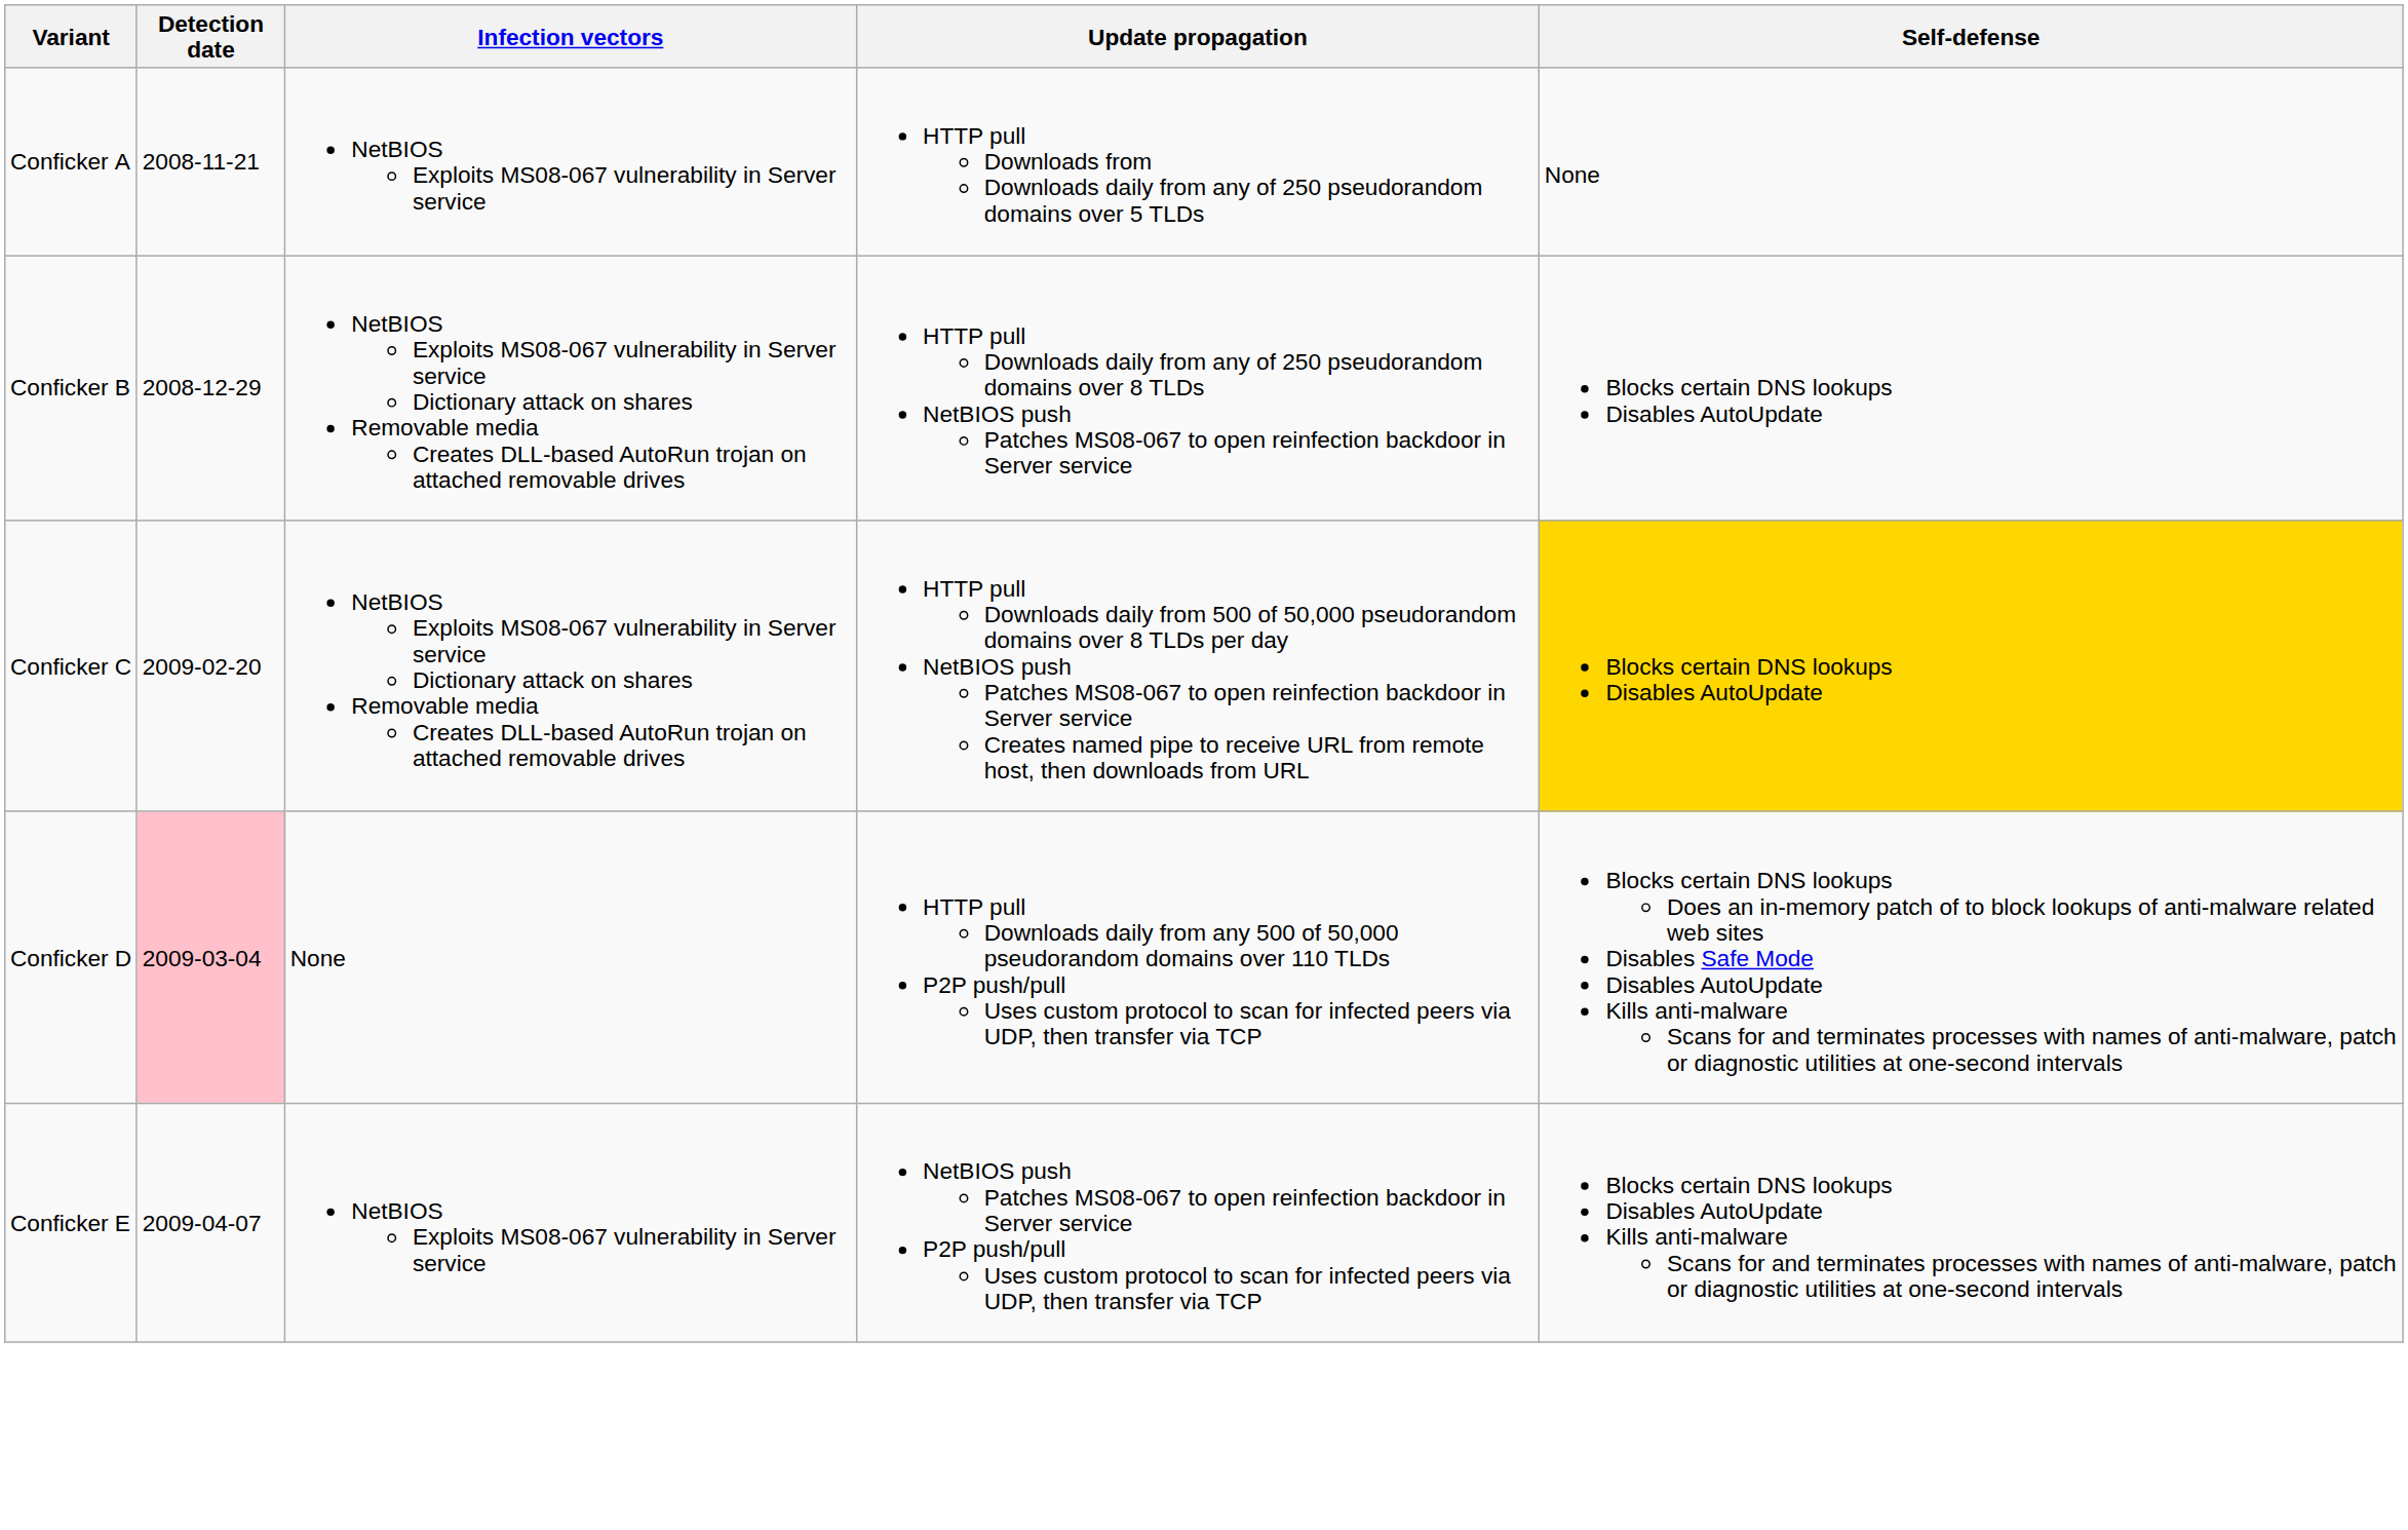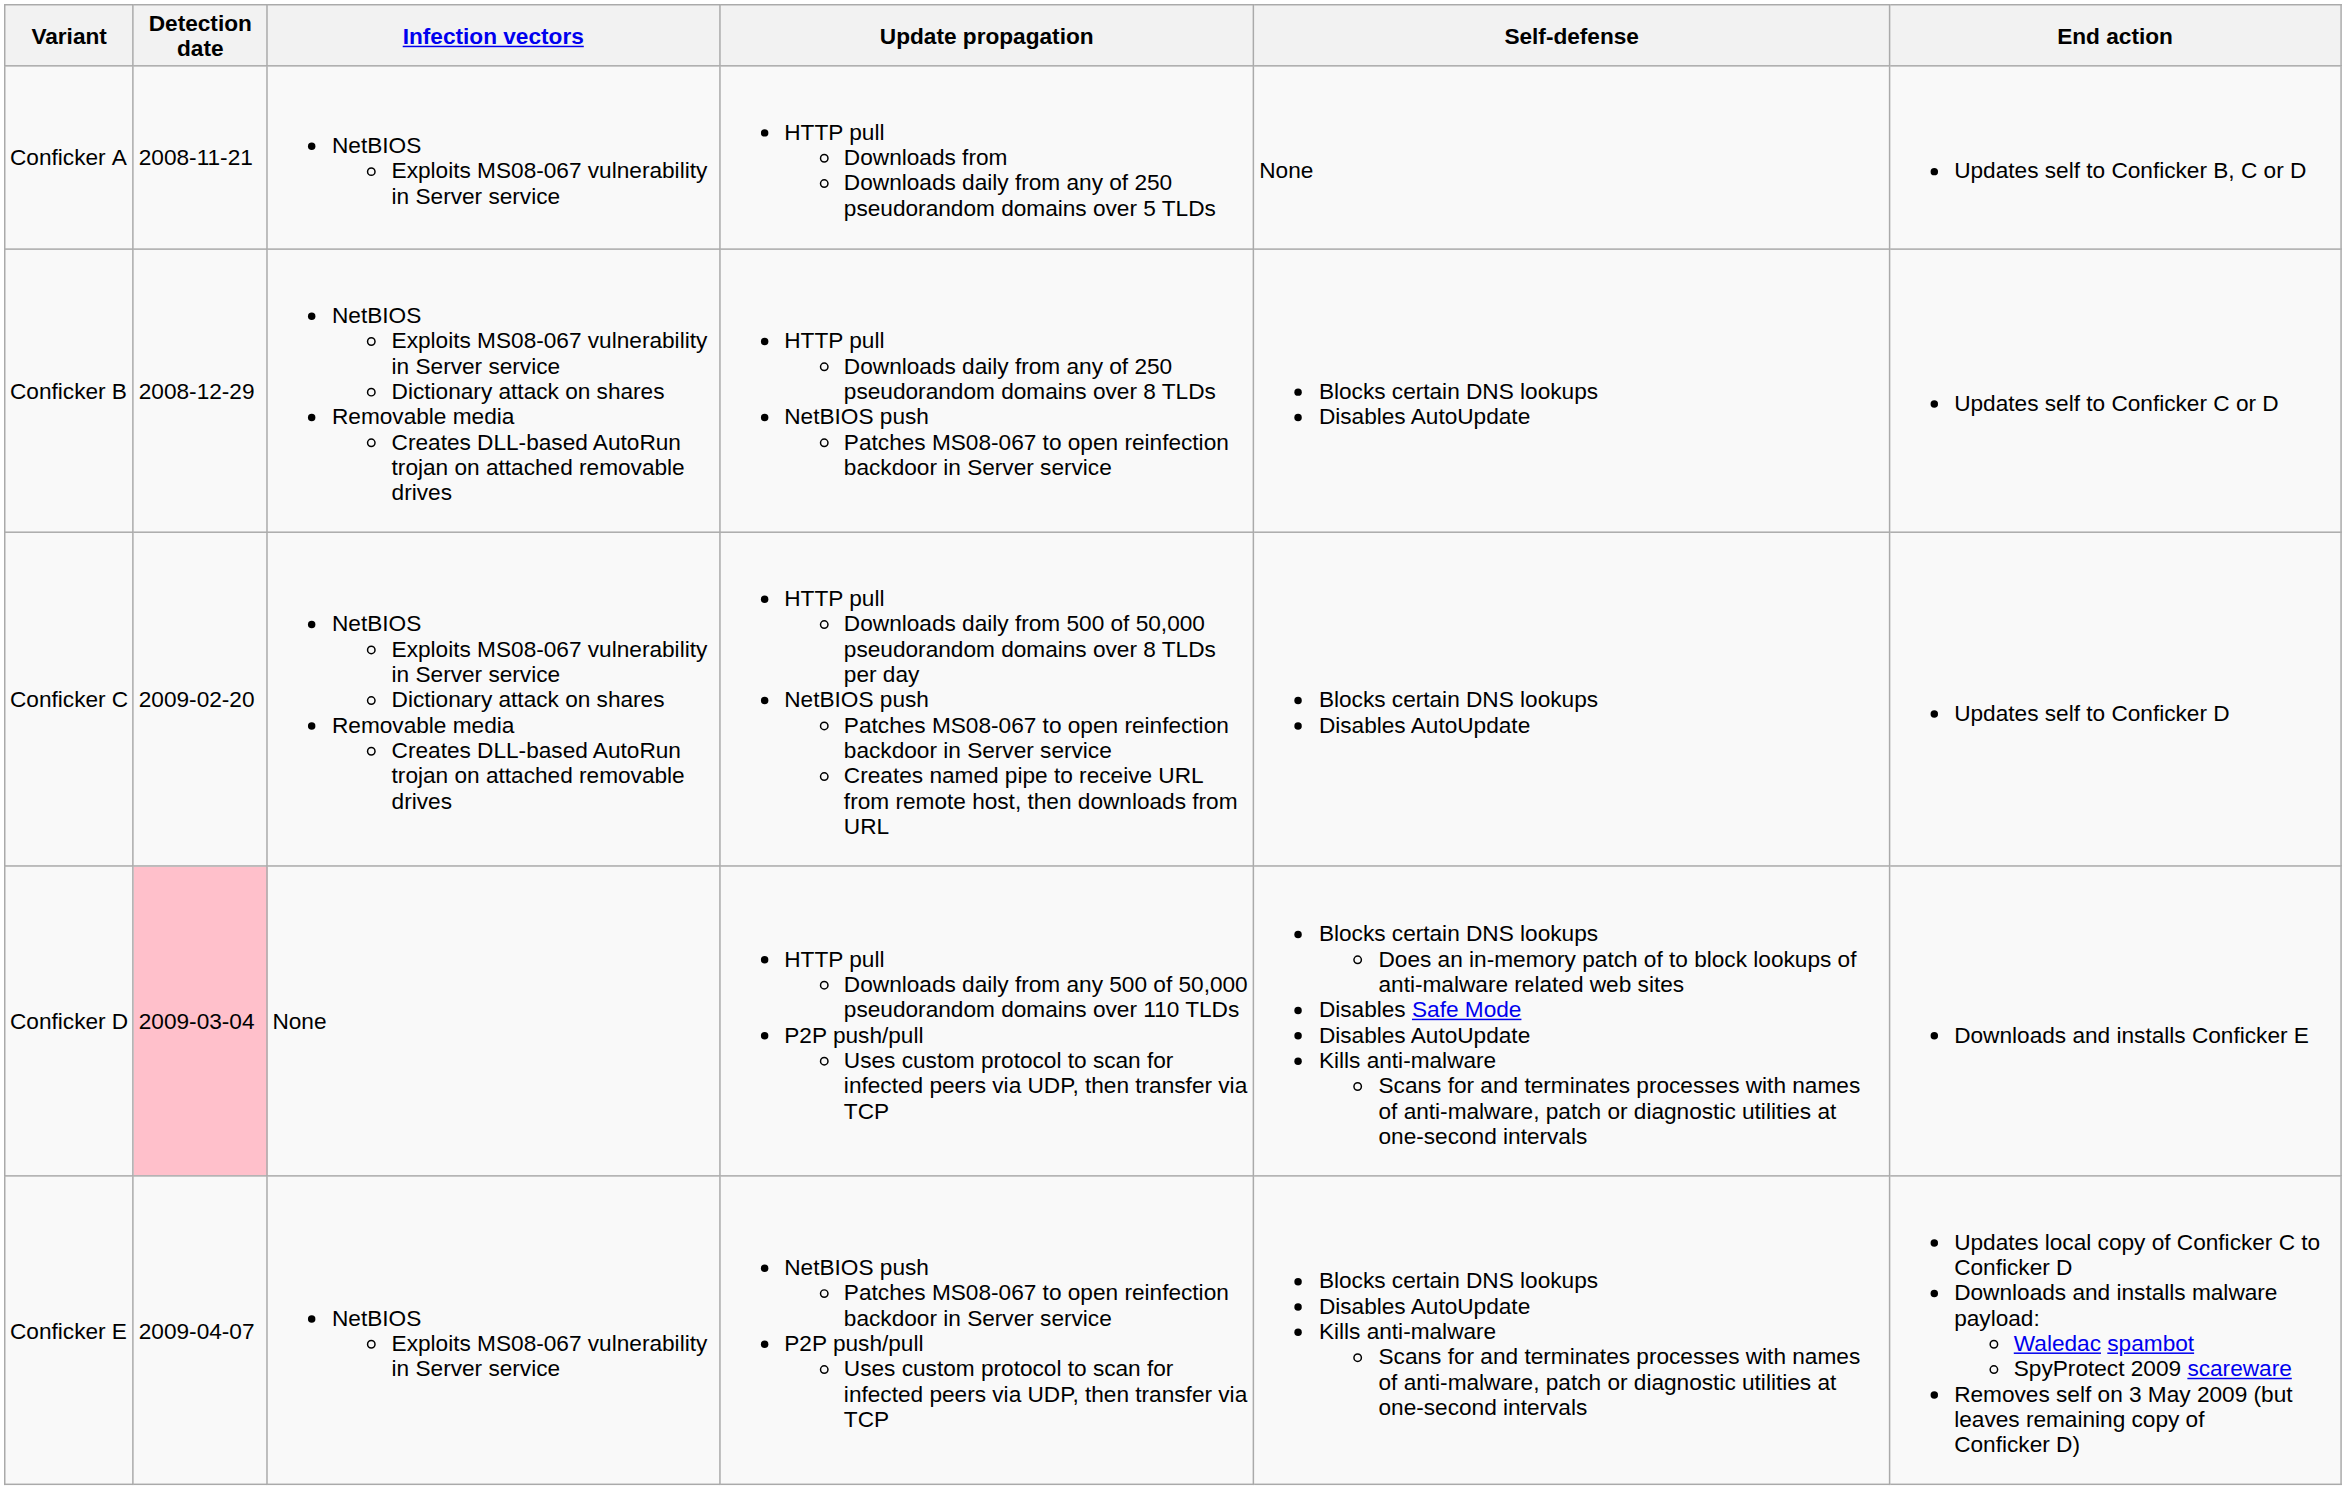 <table class="wikitable" style="font-size: 95%">
 <tr>
 <th>Variant</th>
 <th>Detection date</th>
 <th><a href='#'>Infection vectors</a></th>
 <th>Update propagation</th>
 <th>Self-defense</th>
+<th>End action</th>
 </tr>
 <tr>
 <td>Conficker A</td>
 <td>2008-11-21</td>
 <td><br><ul><li>NetBIOS<ul><li>Exploits MS08-067 vulnerability in Server service</li></ul></li></ul></td>
 <td><br><ul><li>HTTP pull<ul><li>Downloads from </li><li>Downloads daily from any of 250 pseudorandom domains over 5 TLDs</li></ul></li></ul></td>
 <td><br>None</td>
+<td><br><ul><li>Updates self to Conficker B, C or D</li></ul></td>
 </tr>
 <tr>
 <td>Conficker B</td>
 <td>2008-12-29</td>
 <td><br><ul><li>NetBIOS<ul><li>Exploits MS08-067 vulnerability in Server service</li><li>Dictionary attack on  shares</li></ul></li><li>Removable media<ul><li>Creates DLL-based AutoRun trojan on attached removable drives</li></ul></li></ul></td>
 <td><br><ul><li>HTTP pull<ul><li>Downloads daily from any of 250 pseudorandom domains over 8 TLDs</li></ul></li><li>NetBIOS push<ul><li>Patches MS08-067 to open reinfection backdoor in Server service</li></ul></li></ul></td>
 <td><br><ul><li>Blocks certain DNS lookups</li><li>Disables AutoUpdate</li></ul></td>
+<td><br><ul><li>Updates self to Conficker C or D</li></ul></td>
 </tr>
 <tr>
 <td>Conficker C</td>
 <td>2009-02-20</td>
 <td><br><ul><li>NetBIOS<ul><li>Exploits MS08-067 vulnerability in Server service</li><li>Dictionary attack on  shares</li></ul></li><li>Removable media<ul><li>Creates DLL-based AutoRun trojan on attached removable drives</li></ul></li></ul></td>
 <td><br><ul><li>HTTP pull<ul><li>Downloads daily from 500 of 50,000 pseudorandom domains over 8 TLDs per day</li></ul></li><li>NetBIOS push<ul><li>Patches MS08-067 to open reinfection backdoor in Server service</li><li>Creates named pipe to receive URL from remote host, then downloads from URL</li></ul></li></ul></td>
-<td style="background: gold;"><br><ul><li>Blocks certain DNS lookups</li><li>Disables AutoUpdate</li></ul></td>
+<td><br><ul><li>Blocks certain DNS lookups</li><li>Disables AutoUpdate</li></ul></td>
+<td><br><ul><li>Updates self to Conficker D</li></ul></td>
 </tr>
 <tr>
 <td>Conficker D</td>
 <td style="background: pink;">2009-03-04</td>
 <td>None</td>
 <td><br><ul><li>HTTP pull<ul><li>Downloads daily from any 500 of 50,000 pseudorandom domains over 110 TLDs</li></ul></li><li>P2P push/pull<ul><li>Uses custom protocol to scan for infected peers via UDP, then transfer via TCP</li></ul></li></ul></td>
 <td><br><ul><li>Blocks certain DNS lookups<ul><li>Does an in-memory patch of  to block lookups of anti-malware related web sites</li></ul></li><li>Disables <a href='#'>Safe Mode</a></li><li>Disables AutoUpdate</li><li>Kills anti-malware<ul><li>Scans for and terminates processes with names of anti-malware, patch or diagnostic utilities at one-second intervals</li></ul></li></ul></td>
+<td><br><ul><li>Downloads and installs Conficker E</li></ul></td>
 </tr>
 <tr>
 <td>Conficker E</td>
 <td>2009-04-07</td>
 <td><br><ul><li>NetBIOS<ul><li>Exploits MS08-067 vulnerability in Server service</li></ul></li></ul></td>
 <td><br><ul><li>NetBIOS push<ul><li>Patches MS08-067 to open reinfection backdoor in Server service</li></ul></li><li>P2P push/pull<ul><li>Uses custom protocol to scan for infected peers via UDP, then transfer via TCP</li></ul></li></ul></td>
 <td><br><ul><li>Blocks certain DNS lookups</li><li>Disables AutoUpdate</li><li>Kills anti-malware<ul><li>Scans for and terminates processes with names of anti-malware, patch or diagnostic utilities at one-second intervals</li></ul></li></ul></td>
+<td><br><ul><li>Updates local copy of Conficker C to Conficker D</li><li>Downloads and installs malware payload:<ul><li><a href='#'>Waledac</a> <a href='#'>spambot</a></li><li>SpyProtect 2009 <a href='#'>scareware</a></li></ul></li><li>Removes self on 3 May 2009 (but leaves remaining copy of Conficker D)</li></ul></td>
 </tr>
 </table>
